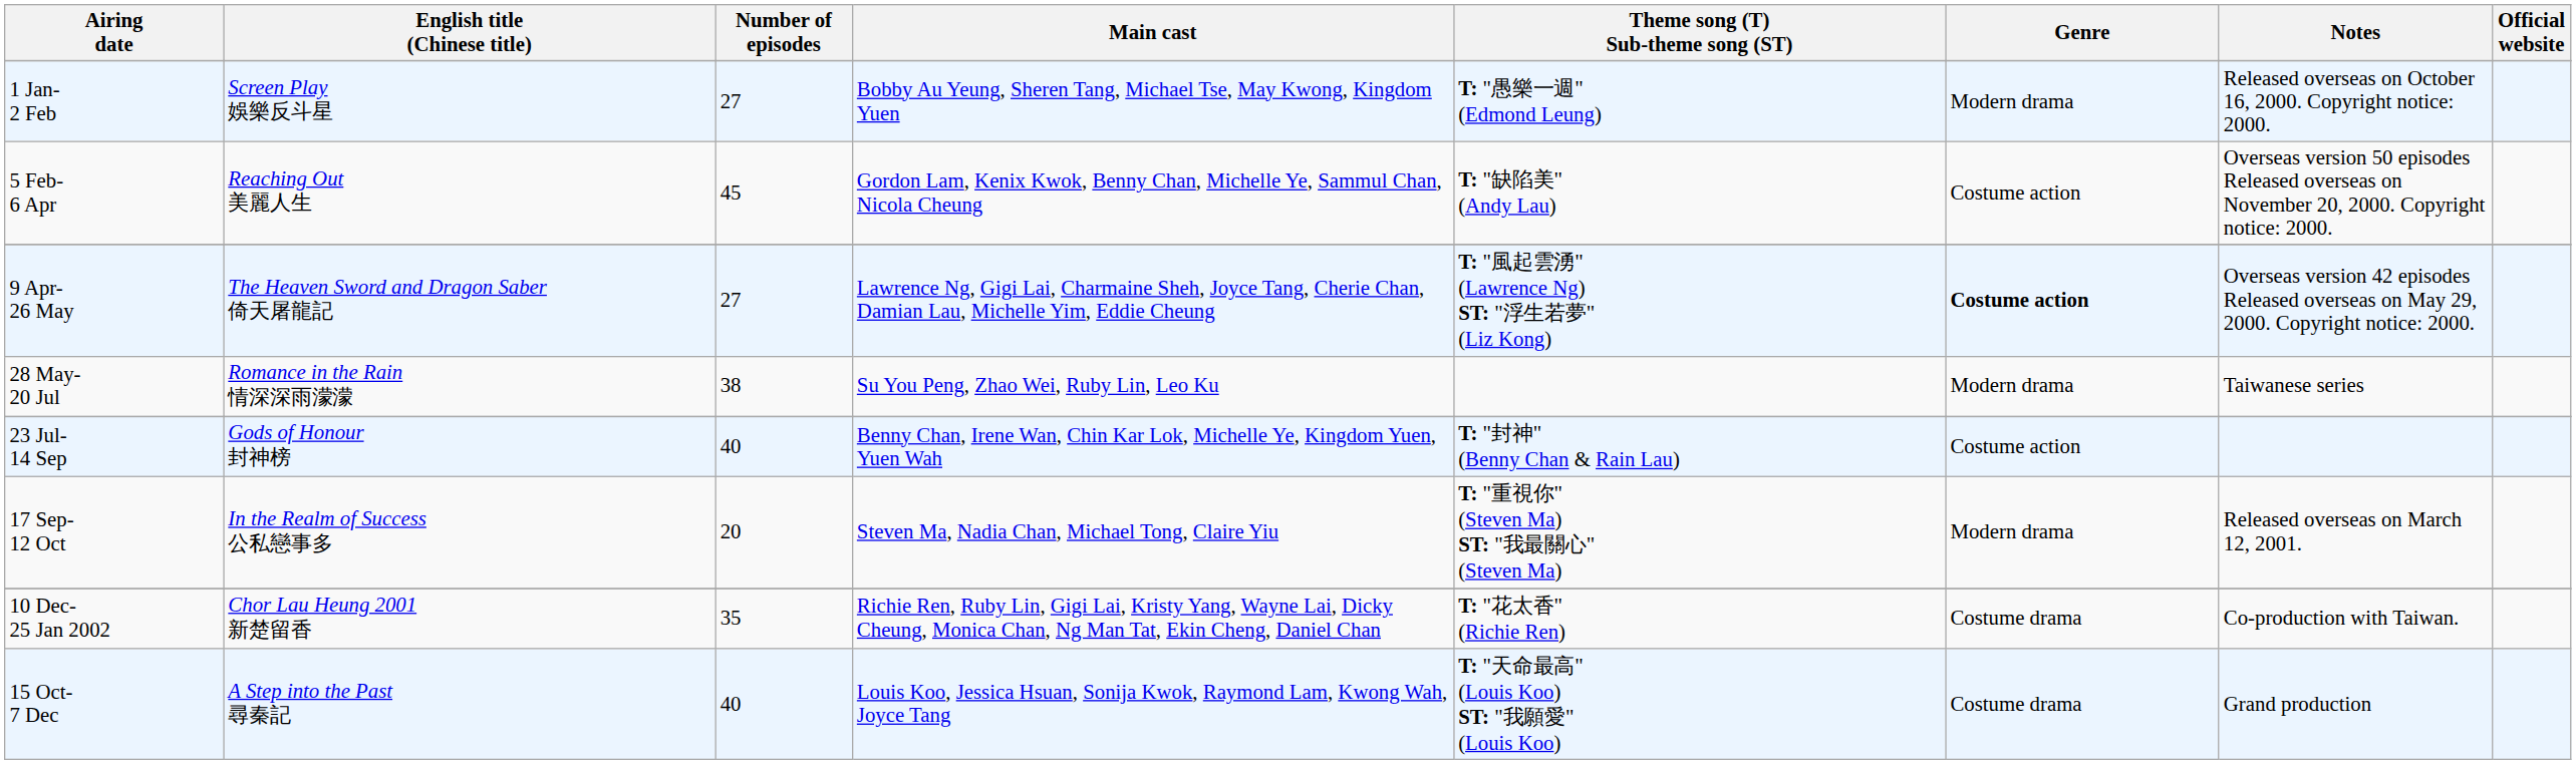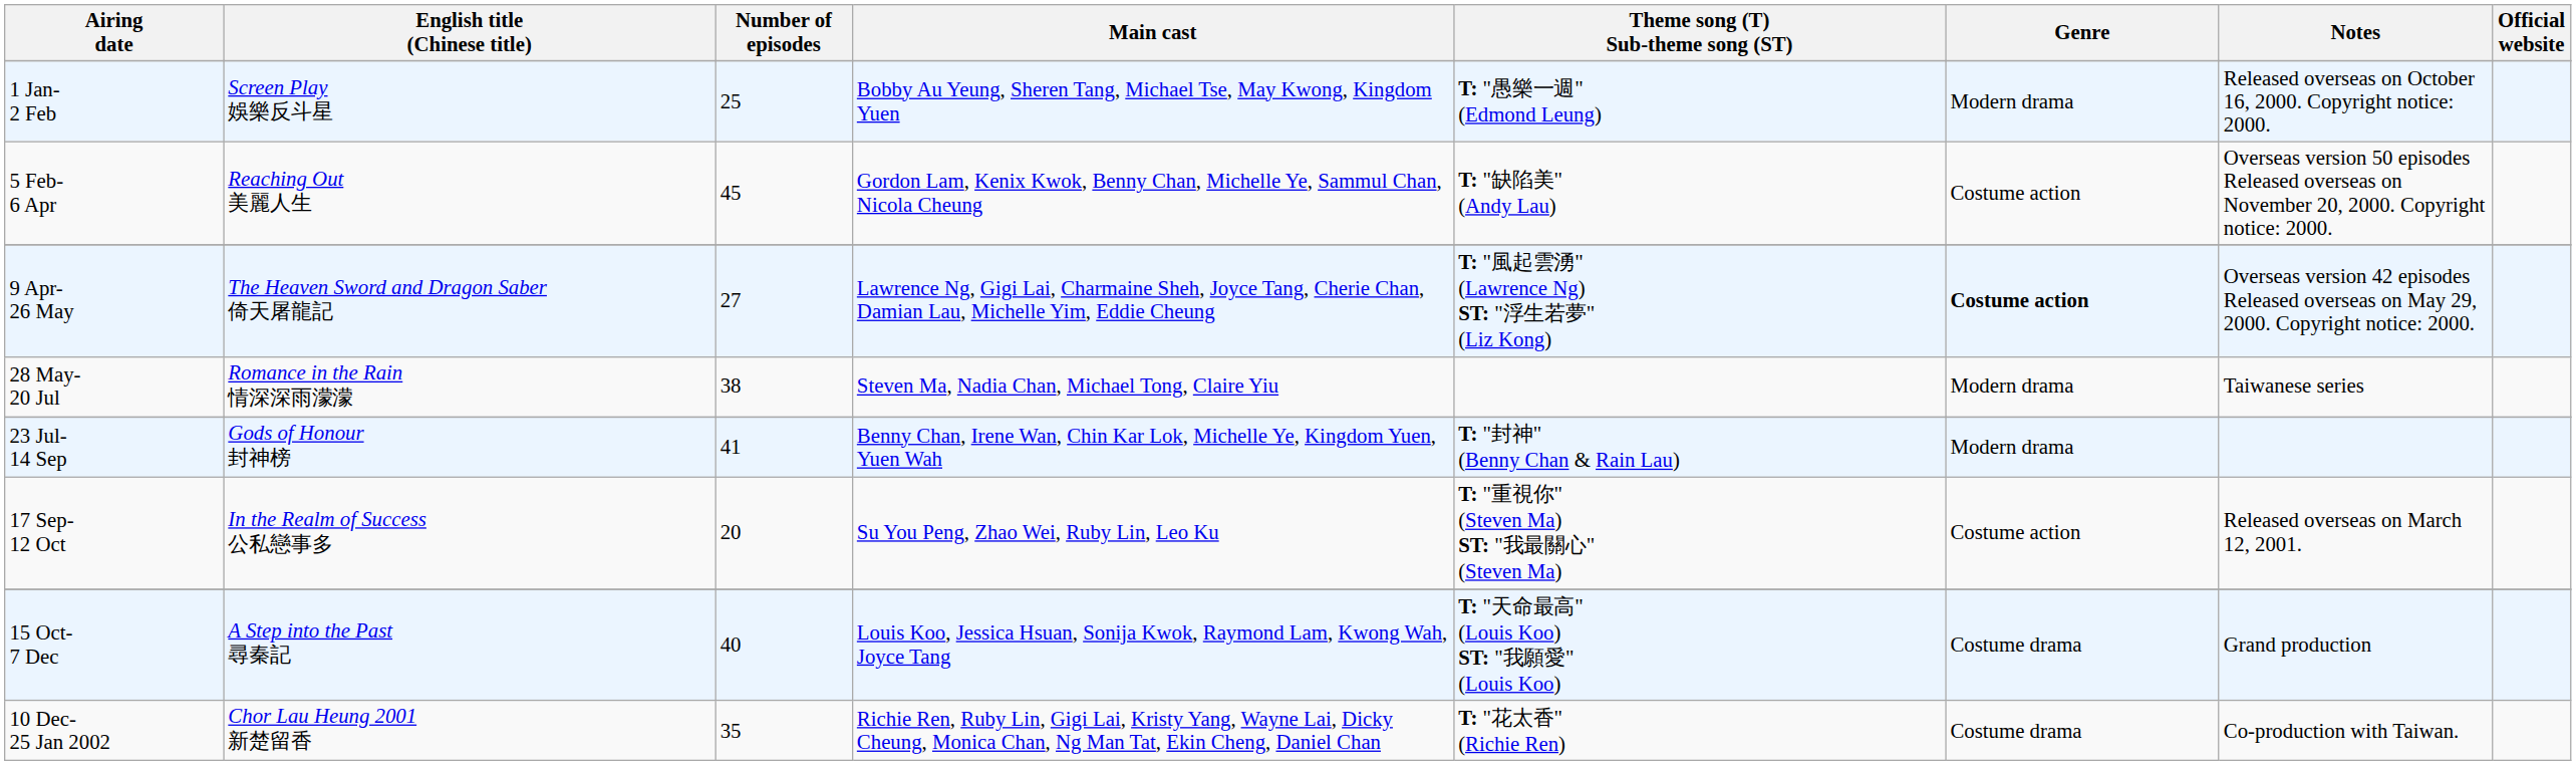 <table class="wikitable">
 <tr>
 <th align=center width=8% bgcolor="silver">Airing<br>date</th>
 <th align=center width=18% bgcolor="silver">English title <br> (Chinese title)</th>
 <th align=center width=5% bgcolor="silver">Number of episodes</th>
 <th align=center width=22% bgcolor="silver">Main cast</th>
 <th align=center width=18% bgcolor="silver">Theme song (T) <br>Sub-theme song (ST)</th>
 <th align=center width=10% bgcolor="silver">Genre</th>
 <th align=center width=10% bgcolor="silver">Notes</th>
 <th align=center width=1% bgcolor="silver">Official website</th>
 </tr>
 <tr>
 </tr>
 <tr ---- bgcolor="#ebf5ff">
 <td>1 Jan- <br> 2 Feb</td>
 <td><em><a href='#'>Screen Play</a></em> <br> 娛樂反斗星</td>
-<td>27</td>
+<td>25</td>
 <td><a href='#'>Bobby Au Yeung</a>, <a href='#'>Sheren Tang</a>, <a href='#'>Michael Tse</a>, <a href='#'>May Kwong</a>, <a href='#'>Kingdom Yuen</a></td>
 <td><strong>T:</strong> "愚樂一週" <br> (<a href='#'>Edmond Leung</a>)</td>
 <td>Modern drama</td>
 <td>Released overseas on October 16, 2000. Copyright notice: 2000.</td>
 <td></td>
 </tr>
 <tr>
 <td>5 Feb- <br> 6 Apr</td>
 <td><em><a href='#'>Reaching Out</a></em> <br> 美麗人生</td>
 <td>45</td>
 <td><a href='#'>Gordon Lam</a>, <a href='#'>Kenix Kwok</a>, <a href='#'>Benny Chan</a>, <a href='#'>Michelle Ye</a>, <a href='#'>Sammul Chan</a>, <a href='#'>Nicola Cheung</a></td>
 <td><strong>T:</strong> "缺陷美" <br>(<a href='#'>Andy Lau</a>)</td>
 <td>Costume action</td>
 <td>Overseas version 50 episodes<br>Released overseas on November 20, 2000. Copyright notice: 2000.</td>
 <td></td>
 </tr>
 <tr>
 </tr>
 <tr ---- bgcolor="#ebf5ff">
 <td>9 Apr- <br> 26 May</td>
 <td><em><a href='#'>The Heaven Sword and Dragon Saber</a></em> <br> 倚天屠龍記</td>
 <td>27</td>
 <td><a href='#'>Lawrence Ng</a>, <a href='#'>Gigi Lai</a>, <a href='#'>Charmaine Sheh</a>, <a href='#'>Joyce Tang</a>, <a href='#'>Cherie Chan</a>, <a href='#'>Damian Lau</a>, <a href='#'>Michelle Yim</a>, <a href='#'>Eddie Cheung</a></td>
 <td><strong>T:</strong> "風起雲湧" <br> (<a href='#'>Lawrence Ng</a>) <br> <strong>ST:</strong> "浮生若夢" <br> (<a href='#'>Liz Kong</a>)</td>
 <td><strong>Costume action</strong></td>
 <td>Overseas version 42 episodes<br>Released overseas on May 29, 2000. Copyright notice: 2000.</td>
 <td></td>
 </tr>
 <tr>
 <td>28 May- <br> 20 Jul</td>
 <td><em><a href='#'>Romance in the Rain</a></em> <br> 情深深雨濛濛</td>
 <td>38</td>
-<td><a href='#'>Su You Peng</a>, <a href='#'>Zhao Wei</a>, <a href='#'>Ruby Lin</a>, <a href='#'>Leo Ku</a></td>
+<td><a href='#'>Steven Ma</a>, <a href='#'>Nadia Chan</a>, <a href='#'>Michael Tong</a>, <a href='#'>Claire Yiu</a></td>
 <td></td>
 <td>Modern drama</td>
 <td>Taiwanese series</td>
 <td></td>
 </tr>
 <tr>
 </tr>
 <tr ---- bgcolor="#ebf5ff">
 <td>23 Jul- <br> 14 Sep</td>
 <td><em><a href='#'>Gods of Honour</a></em> <br> 封神榜</td>
-<td>40</td>
+<td>41</td>
 <td><a href='#'>Benny Chan</a>, <a href='#'>Irene Wan</a>, <a href='#'>Chin Kar Lok</a>, <a href='#'>Michelle Ye</a>, <a href='#'>Kingdom Yuen</a>, <a href='#'>Yuen Wah</a></td>
 <td><strong>T:</strong> "封神" <br> (<a href='#'>Benny Chan</a> & <a href='#'>Rain Lau</a>)</td>
-<td>Costume action</td>
+<td>Modern drama</td>
 <td></td>
 <td></td>
 </tr>
 <tr>
 <td>17 Sep- <br> 12 Oct</td>
 <td><em><a href='#'>In the Realm of Success</a></em> <br> 公私戀事多</td>
 <td>20</td>
-<td><a href='#'>Steven Ma</a>, <a href='#'>Nadia Chan</a>, <a href='#'>Michael Tong</a>, <a href='#'>Claire Yiu</a></td>
+<td><a href='#'>Su You Peng</a>, <a href='#'>Zhao Wei</a>, <a href='#'>Ruby Lin</a>, <a href='#'>Leo Ku</a></td>
 <td><strong>T:</strong> "重視你" <br> (<a href='#'>Steven Ma</a>) <br> <strong>ST:</strong> "我最關心" <br> (<a href='#'>Steven Ma</a>)</td>
-<td>Modern drama</td>
+<td>Costume action</td>
 <td>Released overseas on March 12, 2001.</td>
 <td></td>
 </tr>
 <tr>
+</tr>
+<tr ---- bgcolor="#ebf5ff">
+<td>15 Oct- <br> 7 Dec</td>
+<td><em><a href='#'>A Step into the Past</a></em> <br> 尋秦記</td>
+<td>40</td>
+<td><a href='#'>Louis Koo</a>, <a href='#'>Jessica Hsuan</a>, <a href='#'>Sonija Kwok</a>, <a href='#'>Raymond Lam</a>, <a href='#'>Kwong Wah</a>, <a href='#'>Joyce Tang</a></td>
+<td><strong>T:</strong> "天命最高" <br>(<a href='#'>Louis Koo</a>) <br> <strong>ST:</strong> "我願愛"<br> (<a href='#'>Louis Koo</a>)</td>
+<td>Costume drama</td>
+<td>Grand production</td>
+<td></td>
 </tr>
 <tr>
 <td>10 Dec- <br> 25 Jan 2002</td>
 <td><em><a href='#'>Chor Lau Heung 2001</a></em> <br> 新楚留香</td>
 <td>35</td>
 <td><a href='#'>Richie Ren</a>, <a href='#'>Ruby Lin</a>, <a href='#'>Gigi Lai</a>, <a href='#'>Kristy Yang</a>, <a href='#'>Wayne Lai</a>, <a href='#'>Dicky Cheung</a>, <a href='#'>Monica Chan</a>, <a href='#'>Ng Man Tat</a>, <a href='#'>Ekin Cheng</a>, <a href='#'>Daniel Chan</a></td>
 <td><strong>T:</strong> "花太香" <br> (<a href='#'>Richie Ren</a>)</td>
 <td>Costume drama</td>
 <td>Co-production with Taiwan.</td>
 <td> </td>
 </tr>
-<tr ---- bgcolor="#ebf5ff">
-<td>15 Oct- <br> 7 Dec</td>
-<td><em><a href='#'>A Step into the Past</a></em> <br> 尋秦記</td>
-<td>40</td>
-<td><a href='#'>Louis Koo</a>, <a href='#'>Jessica Hsuan</a>, <a href='#'>Sonija Kwok</a>, <a href='#'>Raymond Lam</a>, <a href='#'>Kwong Wah</a>, <a href='#'>Joyce Tang</a></td>
-<td><strong>T:</strong> "天命最高" <br>(<a href='#'>Louis Koo</a>) <br> <strong>ST:</strong> "我願愛"<br> (<a href='#'>Louis Koo</a>)</td>
-<td>Costume drama</td>
-<td>Grand production</td>
-<td></td>
-</tr>
 </table>
